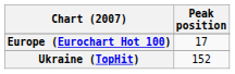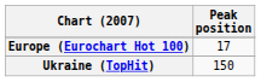 <table class="wikitable sortable plainrowheaders" style="text-align:center">
 <tr>
 <th>Chart (2007)</th>
 <th>Peak<br>position</th>
 </tr>
 <tr>
 </tr>
 <tr>
 </tr>
 <tr>
 <th scope="row">Europe (<a href='#'>Eurochart Hot 100</a>)</th>
 <td>17</td>
 </tr>
 <tr>
 </tr>
 <tr>
 </tr>
 <tr>
 </tr>
 <tr>
 <th scope="row">Ukraine (<a href='#'>TopHit</a>)</th>
-<td>152</td>
+<td>150</td>
 </tr>
 </table>
